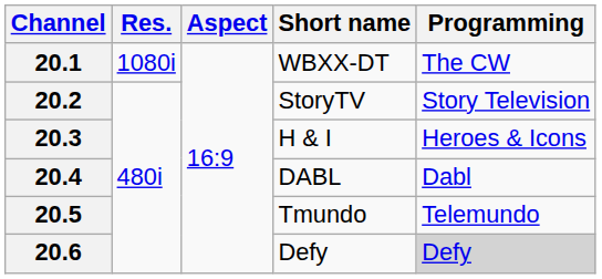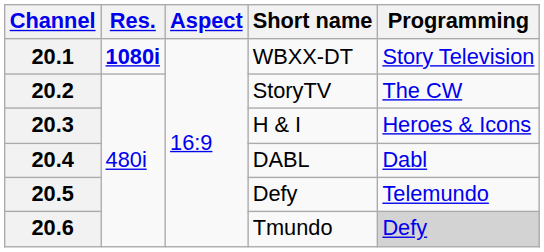 <table class="wikitable">
 <tr>
 <th scope = "col"><a href='#'>Channel</a></th>
 <th scope = "col"><a href='#'>Res.</a></th>
 <th scope = "col"><a href='#'>Aspect</a></th>
 <th scope = "col">Short name</th>
 <th scope = "col">Programming</th>
 </tr>
 <tr>
 <th scope = "row">20.1</th>
-<td><a href='#'>1080i</a></td>
+<td><strong><a href='#'>1080i</a></strong></td>
 <td rowspan="6"><a href='#'>16:9</a></td>
 <td>WBXX-DT</td>
-<td><a href='#'>The CW</a></td>
+<td><a href='#'>Story Television</a></td>
 </tr>
 <tr>
 <th scope = "row">20.2</th>
 <td rowspan="5"><a href='#'>480i</a></td>
 <td>StoryTV</td>
-<td><a href='#'>Story Television</a></td>
+<td><a href='#'>The CW</a></td>
 </tr>
 <tr>
 <th scope = "row">20.3</th>
 <td>H & I</td>
 <td><a href='#'>Heroes & Icons</a></td>
 </tr>
 <tr>
 <th scope = "row">20.4</th>
 <td>DABL</td>
 <td><a href='#'>Dabl</a></td>
 </tr>
 <tr>
 <th scope = "row">20.5</th>
-<td>Tmundo</td>
+<td>Defy</td>
 <td><a href='#'>Telemundo</a></td>
 </tr>
 <tr>
 <th scope = "row">20.6</th>
-<td>Defy</td>
+<td>Tmundo</td>
 <td style="background: lightgrey;"><a href='#'>Defy</a></td>
 </tr>
 </table>
